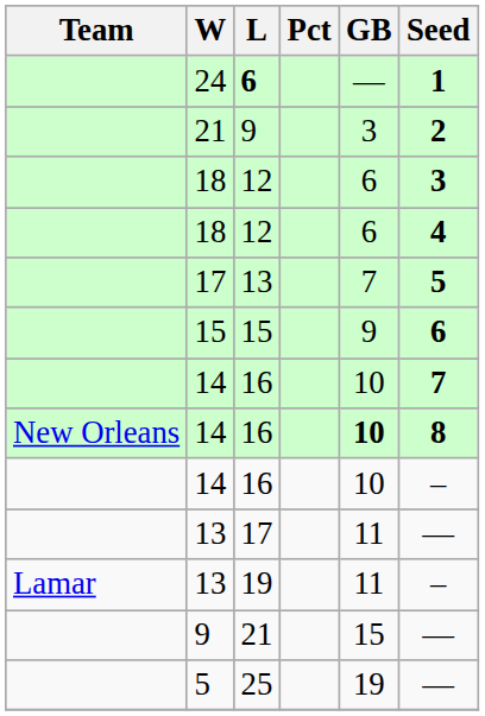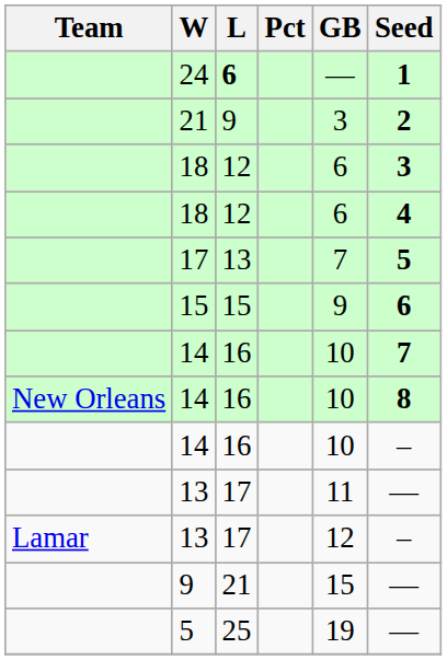 <table class=wikitable>
 <tr>
 <th>Team</th>
 <th>W</th>
 <th>L</th>
 <th>Pct</th>
 <th>GB</th>
 <th>Seed</th>
 </tr>
 <tr bgcolor=ccffcc>
 <td></td>
 <td>24</td>
 <td><strong>6</strong></td>
 <td></td>
 <td style="text-align:center;">—</td>
 <td style="text-align:center;"><strong>1</strong></td>
 </tr>
 <tr bgcolor=ccffcc>
 <td></td>
 <td>21</td>
 <td>9</td>
 <td></td>
 <td style="text-align:center;">3</td>
 <td style="text-align:center;"><strong>2</strong></td>
 </tr>
 <tr bgcolor=ccffcc>
 <td></td>
 <td>18</td>
 <td>12</td>
 <td></td>
 <td style="text-align:center;">6</td>
 <td style="text-align:center;"><strong>3</strong></td>
 </tr>
 <tr bgcolor=ccffcc>
 <td></td>
 <td>18</td>
 <td>12</td>
 <td></td>
 <td style="text-align:center;">6</td>
 <td style="text-align:center;"><strong>4</strong></td>
 </tr>
 <tr bgcolor=ccffcc>
 <td></td>
 <td>17</td>
 <td>13</td>
 <td></td>
 <td style="text-align:center;">7</td>
 <td style="text-align:center;"><strong>5</strong></td>
 </tr>
 <tr bgcolor=ccffcc>
 <td></td>
 <td>15</td>
 <td>15</td>
 <td></td>
 <td style="text-align:center;">9</td>
 <td style="text-align:center;"><strong>6</strong></td>
 </tr>
 <tr bgcolor=ccffcc>
 <td></td>
 <td>14</td>
 <td>16</td>
 <td></td>
 <td style="text-align:center;">10</td>
 <td style="text-align:center;"><strong>7</strong></td>
 </tr>
 <tr bgcolor=ccffcc>
 <td><a href='#'>New Orleans</a></td>
 <td>14</td>
 <td>16</td>
 <td></td>
-<td style="text-align:center;"><strong>10</strong></td>
+<td style="text-align:center;">10</td>
 <td style="text-align:center;"><strong>8</strong></td>
 </tr>
 <tr>
 <td></td>
 <td>14</td>
 <td>16</td>
 <td></td>
 <td style="text-align:center;">10</td>
 <td style="text-align:center;">–</td>
 </tr>
 <tr>
 <td></td>
 <td>13</td>
 <td>17</td>
 <td></td>
 <td style="text-align:center;">11</td>
 <td style="text-align:center;">—</td>
 </tr>
 <tr>
 <td><a href='#'>Lamar</a></td>
 <td>13</td>
-<td>19</td>
+<td>17</td>
 <td></td>
-<td style="text-align:center;">11</td>
+<td style="text-align:center;">12</td>
 <td style="text-align:center;">–</td>
 </tr>
 <tr>
 <td></td>
 <td>9</td>
 <td>21</td>
 <td></td>
 <td style="text-align:center;">15</td>
 <td style="text-align:center;">—</td>
 </tr>
 <tr>
 <td></td>
 <td>5</td>
 <td>25</td>
 <td></td>
 <td style="text-align:center;">19</td>
 <td style="text-align:center;">—</td>
 </tr>
 <tr>
 </tr>
 </table>
